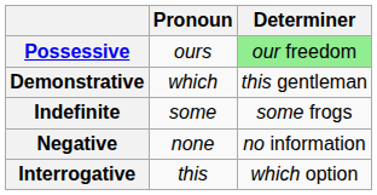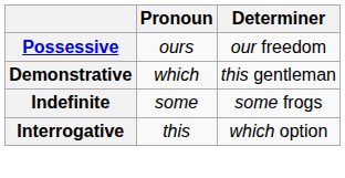 <table class="wikitable floatright" border="1" style="text-align:center">
 <tr>
 <th></th>
 <th>Pronoun</th>
 <th>Determiner</th>
 </tr>
 <tr>
 <th><a href='#'>Possessive</a></th>
 <td><em>ours</em></td>
-<td style="background: lightgreen;"><em>our</em> freedom</td>
+<td><em>our</em> freedom</td>
 </tr>
 <tr>
 <th>Demonstrative</th>
 <td><em>which</em></td>
 <td><em>this</em> gentleman</td>
 </tr>
 <tr>
 <th>Indefinite</th>
 <td><em>some</em></td>
 <td><em>some</em> frogs</td>
 </tr>
 <tr>
-<th>Negative</th>
-<td><em>none</em></td>
-<td><em>no</em> information</td>
-</tr>
-<tr>
 <th>Interrogative</th>
 <td><em>this</em></td>
 <td><em>which</em> option</td>
 </tr>
 </table>
